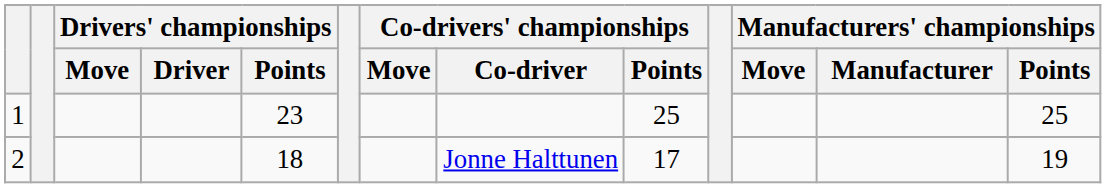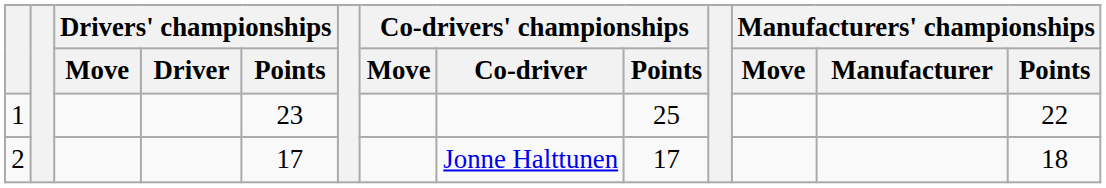 <table class="wikitable" style="font-size:85%;">
 <tr>
 <th rowspan="2"></th>
 <th rowspan="4" style="width:5px;"></th>
 <th colspan="3">Drivers' championships</th>
 <th rowspan="4" style="width:5px;"></th>
 <th colspan="3">Co-drivers' championships</th>
 <th rowspan="4" style="width:5px;"></th>
 <th colspan="3">Manufacturers' championships</th>
 </tr>
 <tr>
 <th>Move</th>
 <th>Driver</th>
 <th>Points</th>
 <th>Move</th>
 <th>Co-driver</th>
 <th>Points</th>
 <th>Move</th>
 <th>Manufacturer</th>
 <th>Points</th>
 </tr>
 <tr>
 <td align="center">1</td>
 <td></td>
 <td></td>
 <td align="center">23</td>
 <td></td>
 <td></td>
 <td align="center">25</td>
 <td></td>
 <td></td>
-<td align="center">25</td>
+<td align="center">22</td>
 </tr>
 <tr>
 <td align="center">2</td>
 <td></td>
 <td></td>
-<td align="center">18</td>
+<td align="center">17</td>
 <td></td>
 <td><a href='#'>Jonne Halttunen</a></td>
 <td align="center">17</td>
 <td></td>
 <td></td>
-<td align="center">19</td>
+<td align="center">18</td>
 </tr>
 </table>
